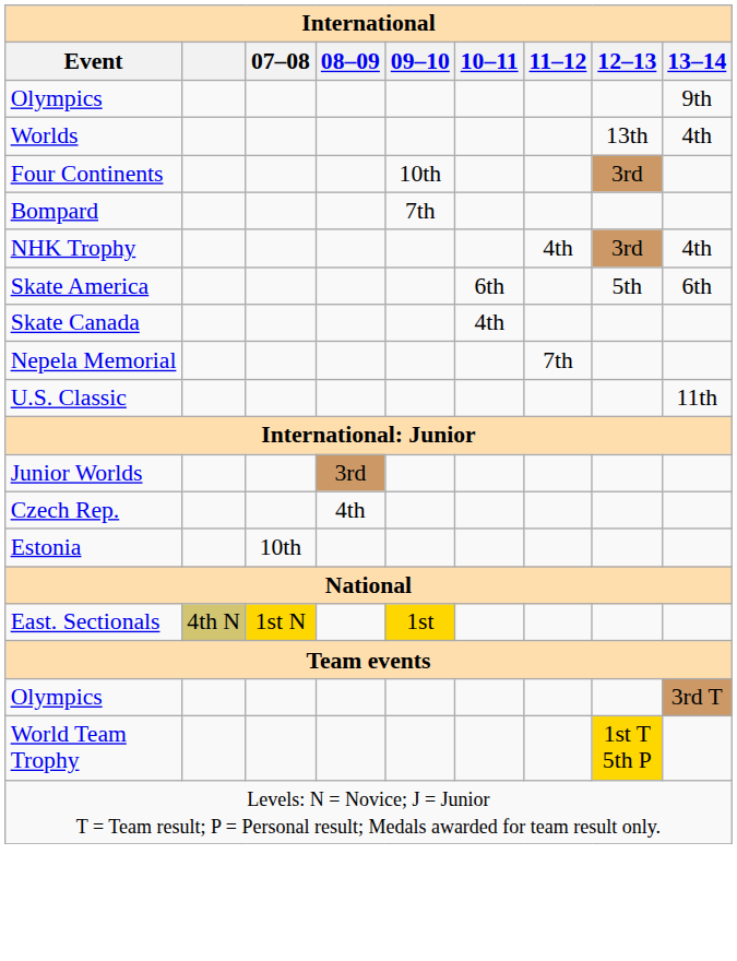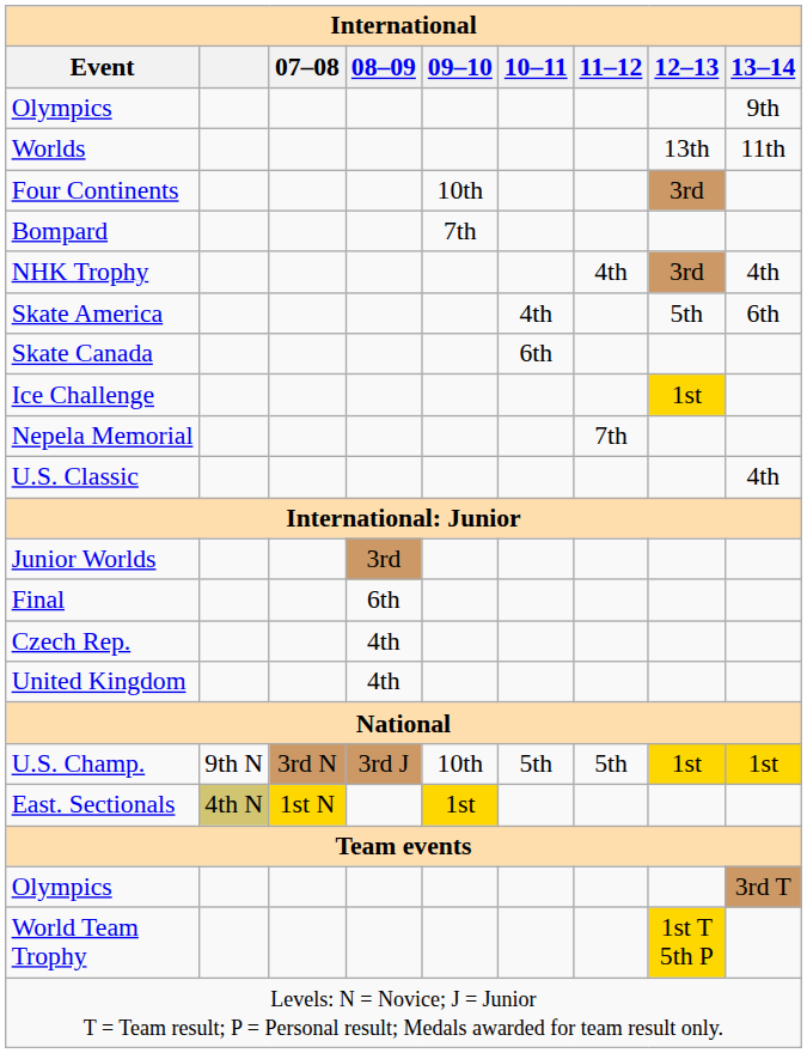 <table class="wikitable" style="text-align:center">
 <tr>
 <th style="background-color: #ffdead; " colspan=9 align=center>International</th>
 </tr>
 <tr>
 <th>Event</th>
 <th></th>
 <th>07–08</th>
 <th><a href='#'>08–09</a></th>
 <th><a href='#'>09–10</a></th>
 <th><a href='#'>10–11</a></th>
 <th><a href='#'>11–12</a></th>
 <th><a href='#'>12–13</a></th>
 <th><a href='#'>13–14</a></th>
 </tr>
 <tr>
 <td align=left><a href='#'>Olympics</a></td>
 <td></td>
 <td></td>
 <td></td>
 <td></td>
 <td></td>
 <td></td>
 <td></td>
 <td>9th</td>
 </tr>
 <tr>
 <td align=left><a href='#'>Worlds</a></td>
 <td></td>
 <td></td>
 <td></td>
 <td></td>
 <td></td>
 <td></td>
 <td>13th</td>
-<td>4th</td>
+<td>11th</td>
 </tr>
 <tr>
 <td align=left><a href='#'>Four Continents</a></td>
 <td></td>
 <td></td>
 <td></td>
 <td>10th</td>
 <td></td>
 <td></td>
 <td bgcolor=cc9966>3rd</td>
 <td></td>
 </tr>
 <tr>
 <td align=left> <a href='#'>Bompard</a></td>
 <td></td>
 <td></td>
 <td></td>
 <td>7th</td>
 <td></td>
 <td></td>
 <td></td>
 <td></td>
 </tr>
 <tr>
 <td align=left> <a href='#'>NHK Trophy</a></td>
 <td></td>
 <td></td>
 <td></td>
 <td></td>
 <td></td>
 <td>4th</td>
 <td bgcolor=cc9966>3rd</td>
 <td>4th</td>
 </tr>
 <tr>
 <td align=left> <a href='#'>Skate America</a></td>
 <td></td>
 <td></td>
 <td></td>
 <td></td>
-<td>6th</td>
+<td>4th</td>
 <td></td>
 <td>5th</td>
 <td>6th</td>
 </tr>
 <tr>
 <td align=left> <a href='#'>Skate Canada</a></td>
 <td></td>
 <td></td>
 <td></td>
 <td></td>
-<td>4th</td>
+<td>6th</td>
 <td></td>
 <td></td>
+<td></td>
+</tr>
+<tr>
+<td align=left><a href='#'>Ice Challenge</a></td>
+<td></td>
+<td></td>
+<td></td>
+<td></td>
+<td></td>
+<td></td>
+<td bgcolor=gold>1st</td>
 <td></td>
 </tr>
 <tr>
 <td align=left><a href='#'>Nepela Memorial</a></td>
 <td></td>
 <td></td>
 <td></td>
 <td></td>
 <td></td>
 <td>7th</td>
 <td></td>
 <td></td>
 </tr>
 <tr>
 <td align=left><a href='#'>U.S. Classic</a></td>
 <td></td>
 <td></td>
 <td></td>
 <td></td>
 <td></td>
 <td></td>
 <td></td>
-<td>11th</td>
+<td>4th</td>
 </tr>
 <tr>
 <th style="background-color: #ffdead; " colspan=9 align=center>International: Junior</th>
 </tr>
 <tr>
 <td align=left><a href='#'>Junior Worlds</a></td>
 <td></td>
 <td></td>
 <td bgcolor=cc9966>3rd</td>
+<td></td>
+<td></td>
+<td></td>
+<td></td>
+<td></td>
+</tr>
+<tr>
+<td align=left> <a href='#'>Final</a></td>
+<td></td>
+<td></td>
+<td>6th</td>
 <td></td>
 <td></td>
 <td></td>
 <td></td>
 <td></td>
 </tr>
 <tr>
 <td align=left> <a href='#'>Czech Rep.</a></td>
 <td></td>
 <td></td>
 <td>4th</td>
 <td></td>
 <td></td>
 <td></td>
 <td></td>
 <td></td>
 </tr>
 <tr>
-<td align=left> <a href='#'>Estonia</a></td>
+<td align=left> <a href='#'>United Kingdom</a></td>
 <td></td>
-<td>10th</td>
 <td></td>
+<td>4th</td>
 <td></td>
 <td></td>
 <td></td>
 <td></td>
 <td></td>
 </tr>
 <tr>
 <th style="background-color: #ffdead; " colspan=9 align=center>National</th>
+</tr>
+<tr>
+<td align=left><a href='#'>U.S. Champ.</a></td>
+<td>9th N</td>
+<td bgcolor=cc9966>3rd N</td>
+<td bgcolor=cc9966>3rd J</td>
+<td>10th</td>
+<td>5th</td>
+<td>5th</td>
+<td bgcolor=gold>1st</td>
+<td bgcolor=gold>1st</td>
 </tr>
 <tr>
 <td align=left><a href='#'>East. Sectionals</a></td>
 <td bgcolor=d1c571>4th N</td>
 <td bgcolor=gold>1st N</td>
 <td></td>
 <td bgcolor=gold>1st</td>
 <td></td>
 <td></td>
 <td></td>
 <td></td>
 </tr>
 <tr>
 <th style="background-color: #ffdead; " colspan=9 align=center>Team events</th>
 </tr>
 <tr>
 <td align=left><a href='#'>Olympics</a></td>
 <td></td>
 <td></td>
 <td></td>
 <td></td>
 <td></td>
 <td></td>
 <td></td>
 <td bgcolor=cc9966>3rd T</td>
 </tr>
 <tr>
 <td align=left><a href='#'>World Team<br>Trophy</a></td>
 <td></td>
 <td></td>
 <td></td>
 <td></td>
 <td></td>
 <td></td>
 <td bgcolor=gold>1st T <br>5th P</td>
 <td></td>
 </tr>
 <tr>
 <td colspan=9 align=center><small> Levels: N = Novice; J = Junior <br> T = Team result; P = Personal result; Medals awarded for team result only. </small></td>
 </tr>
 </table>
